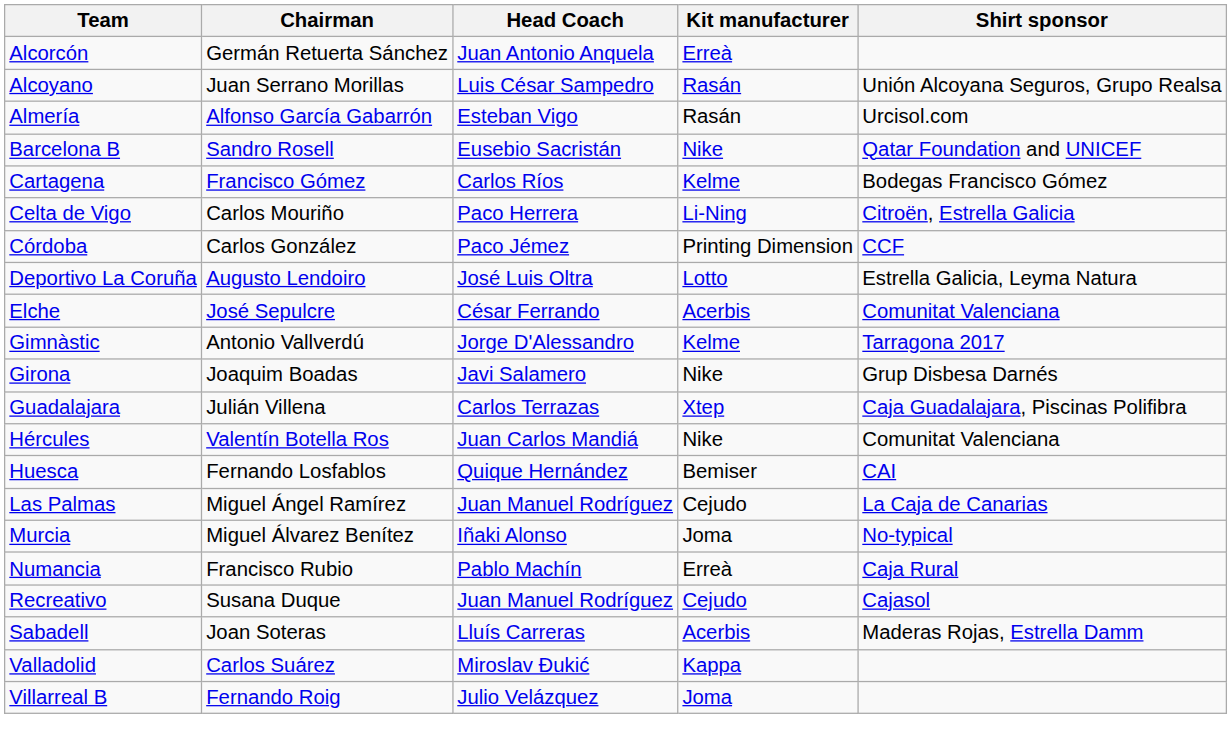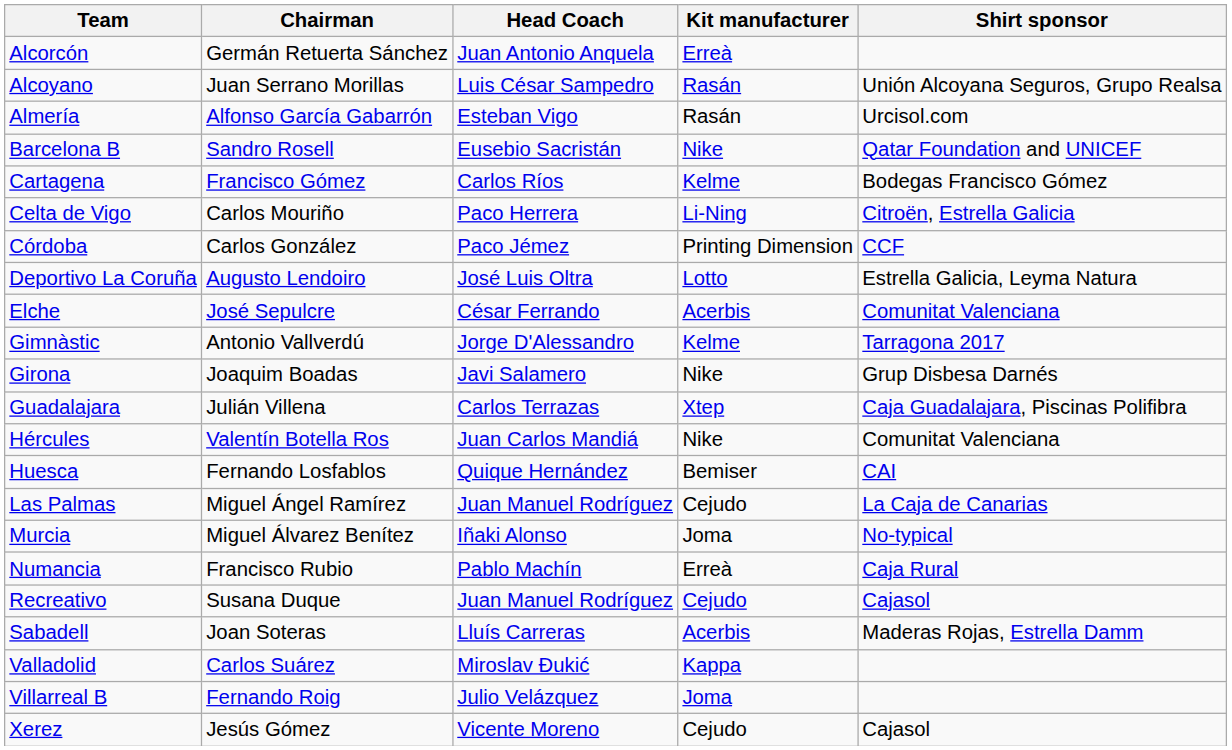 <table class="wikitable sortable" style="text-align: left">
 <tr>
 <th>Team</th>
 <th>Chairman</th>
 <th>Head Coach</th>
 <th>Kit manufacturer</th>
 <th>Shirt sponsor</th>
 </tr>
 <tr>
 <td><a href='#'>Alcorcón</a></td>
 <td> Germán Retuerta Sánchez</td>
 <td> <a href='#'>Juan Antonio Anquela</a></td>
 <td><a href='#'>Erreà</a></td>
 <td></td>
 </tr>
 <tr>
 <td><a href='#'>Alcoyano</a></td>
 <td> Juan Serrano Morillas</td>
 <td> <a href='#'>Luis César Sampedro</a></td>
 <td><a href='#'>Rasán</a></td>
 <td>Unión Alcoyana Seguros, Grupo Realsa</td>
 </tr>
 <tr>
 <td><a href='#'>Almería</a></td>
 <td> <a href='#'>Alfonso García Gabarrón</a></td>
 <td> <a href='#'>Esteban Vigo</a></td>
 <td>Rasán</td>
 <td>Urcisol.com</td>
 </tr>
 <tr>
 <td><a href='#'>Barcelona B</a></td>
 <td> <a href='#'>Sandro Rosell</a></td>
 <td> <a href='#'>Eusebio Sacristán</a></td>
 <td><a href='#'>Nike</a></td>
 <td><a href='#'>Qatar Foundation</a> and <a href='#'>UNICEF</a></td>
 </tr>
 <tr>
 <td><a href='#'>Cartagena</a></td>
 <td> <a href='#'>Francisco Gómez</a></td>
 <td> <a href='#'>Carlos Ríos</a></td>
 <td><a href='#'>Kelme</a></td>
 <td>Bodegas Francisco Gómez</td>
 </tr>
 <tr>
 <td><a href='#'>Celta de Vigo</a></td>
 <td> Carlos Mouriño</td>
 <td> <a href='#'>Paco Herrera</a></td>
 <td><a href='#'>Li-Ning</a></td>
 <td><a href='#'>Citroën</a>, <a href='#'>Estrella Galicia</a></td>
 </tr>
 <tr>
 <td><a href='#'>Córdoba</a></td>
 <td> Carlos González</td>
 <td> <a href='#'>Paco Jémez</a></td>
 <td>Printing Dimension</td>
 <td><a href='#'>CCF</a></td>
 </tr>
 <tr>
 <td><a href='#'>Deportivo La Coruña</a></td>
 <td> <a href='#'>Augusto Lendoiro</a></td>
 <td> <a href='#'>José Luis Oltra</a></td>
 <td><a href='#'>Lotto</a></td>
 <td>Estrella Galicia, Leyma Natura</td>
 </tr>
 <tr>
 <td><a href='#'>Elche</a></td>
 <td> <a href='#'>José Sepulcre</a></td>
 <td> <a href='#'>César Ferrando</a></td>
 <td><a href='#'>Acerbis</a></td>
 <td><a href='#'>Comunitat Valenciana</a></td>
 </tr>
 <tr>
 <td><a href='#'>Gimnàstic</a></td>
 <td> Antonio Vallverdú</td>
 <td> <a href='#'>Jorge D'Alessandro</a></td>
 <td><a href='#'>Kelme</a></td>
 <td><a href='#'>Tarragona 2017</a></td>
 </tr>
 <tr>
 <td><a href='#'>Girona</a></td>
 <td> Joaquim Boadas</td>
 <td> <a href='#'>Javi Salamero</a></td>
 <td>Nike</td>
 <td>Grup Disbesa Darnés</td>
 </tr>
 <tr>
 <td><a href='#'>Guadalajara</a></td>
 <td> Julián Villena</td>
 <td> <a href='#'>Carlos Terrazas</a></td>
 <td><a href='#'>Xtep</a></td>
 <td><a href='#'>Caja Guadalajara</a>, Piscinas Polifibra</td>
 </tr>
 <tr>
 <td><a href='#'>Hércules</a></td>
 <td> <a href='#'>Valentín Botella Ros</a></td>
 <td> <a href='#'>Juan Carlos Mandiá</a></td>
 <td>Nike</td>
 <td>Comunitat Valenciana</td>
 </tr>
 <tr>
 <td><a href='#'>Huesca</a></td>
 <td> Fernando Losfablos</td>
 <td> <a href='#'>Quique Hernández</a></td>
 <td>Bemiser</td>
 <td><a href='#'>CAI</a></td>
 </tr>
 <tr>
 <td><a href='#'>Las Palmas</a></td>
 <td> Miguel Ángel Ramírez</td>
 <td> <a href='#'>Juan Manuel Rodríguez</a></td>
 <td>Cejudo</td>
 <td><a href='#'>La Caja de Canarias</a></td>
 </tr>
 <tr>
 <td><a href='#'>Murcia</a></td>
 <td> Miguel Álvarez Benítez</td>
 <td> <a href='#'>Iñaki Alonso</a></td>
 <td>Joma</td>
 <td><a href='#'>No-typical</a></td>
 </tr>
 <tr>
 <td><a href='#'>Numancia</a></td>
 <td> Francisco Rubio</td>
 <td> <a href='#'>Pablo Machín</a></td>
 <td>Erreà</td>
 <td><a href='#'>Caja Rural</a></td>
 </tr>
 <tr>
 <td><a href='#'>Recreativo</a></td>
 <td> Susana Duque</td>
 <td> <a href='#'>Juan Manuel Rodríguez</a></td>
 <td><a href='#'>Cejudo</a></td>
 <td><a href='#'>Cajasol</a></td>
 </tr>
 <tr>
 <td><a href='#'>Sabadell</a></td>
 <td> Joan Soteras</td>
 <td> <a href='#'>Lluís Carreras</a></td>
 <td><a href='#'>Acerbis</a></td>
 <td>Maderas Rojas, <a href='#'>Estrella Damm</a></td>
 </tr>
 <tr>
 <td><a href='#'>Valladolid</a></td>
 <td> <a href='#'>Carlos Suárez</a></td>
 <td> <a href='#'>Miroslav Đukić</a></td>
 <td><a href='#'>Kappa</a></td>
 <td></td>
 </tr>
 <tr>
 <td><a href='#'>Villarreal B</a></td>
 <td> <a href='#'>Fernando Roig</a></td>
 <td> <a href='#'>Julio Velázquez</a></td>
 <td><a href='#'>Joma</a></td>
 <td></td>
 </tr>
+<tr>
+<td><a href='#'>Xerez</a></td>
+<td> Jesús Gómez</td>
+<td> <a href='#'>Vicente Moreno</a></td>
+<td>Cejudo</td>
+<td>Cajasol</td>
+</tr>
 </table>
